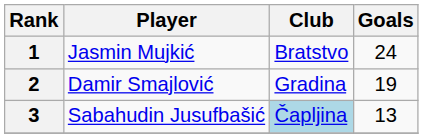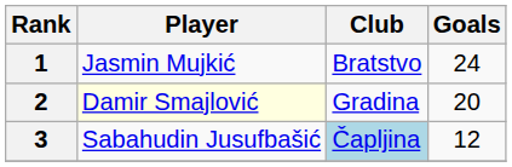 <table class="wikitable" style="text-align:center">
 <tr>
 <th>Rank</th>
 <th>Player</th>
 <th>Club</th>
 <th>Goals</th>
 </tr>
 <tr>
 <th rowspan="1">1</th>
 <td align="left"> <a href='#'>Jasmin Mujkić</a></td>
 <td align="left"><a href='#'>Bratstvo</a></td>
 <td>24</td>
 </tr>
 <tr>
 <th rowspan="1">2</th>
-<td align="left"> <a href='#'>Damir Smajlović</a></td>
+<td align="left" style="background: lightyellow;"> <a href='#'>Damir Smajlović</a></td>
 <td align="left"><a href='#'>Gradina</a></td>
-<td>19</td>
+<td>20</td>
 </tr>
 <tr>
 <th rowspan="1">3</th>
 <td align="left"> <a href='#'>Sabahudin Jusufbašić</a></td>
 <td align="left" style="background: lightblue;"><a href='#'>Čapljina</a></td>
-<td>13</td>
+<td>12</td>
 </tr>
 <tr>
 </tr>
 </table>
